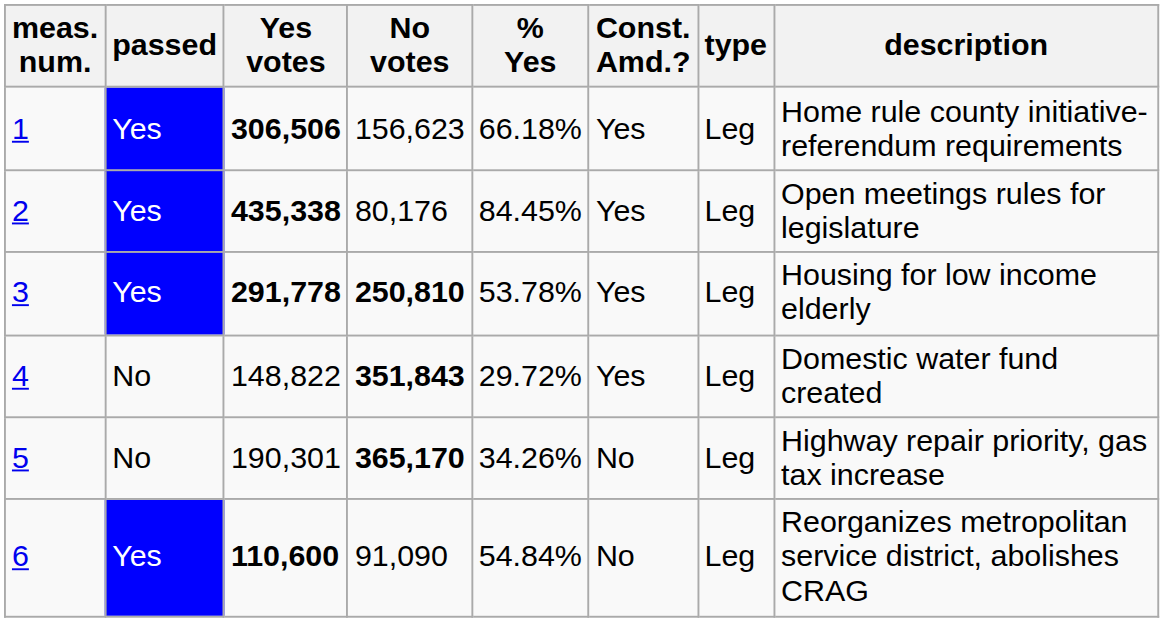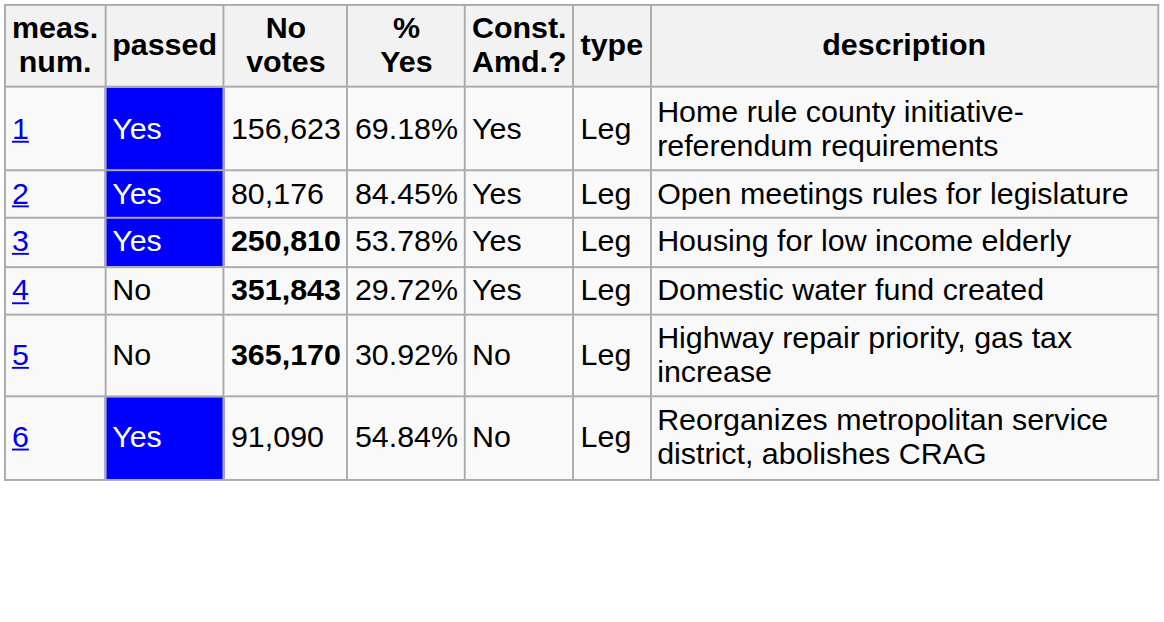 <table class="wikitable sortable">
 <tr>
 <th>meas.<br>num.</th>
 <th>passed</th>
-<th>Yes<br>votes</th>
 <th>No<br>votes</th>
 <th>%<br>Yes</th>
 <th>Const.<br>Amd.?</th>
 <th>type</th>
 <th>description</th>
 </tr>
 <tr>
 <td><a href='#'>1</a></td>
 <td style="background:blue;color:white">Yes</td>
-<td><strong>306,506</strong></td>
 <td>156,623</td>
-<td>66.18%</td>
+<td>69.18%</td>
 <td>Yes</td>
 <td>Leg</td>
 <td>Home rule county initiative-referendum requirements</td>
 </tr>
 <tr>
 <td><a href='#'>2</a></td>
 <td style="background:blue;color:white">Yes</td>
-<td><strong>435,338</strong></td>
 <td>80,176</td>
 <td>84.45%</td>
 <td>Yes</td>
 <td>Leg</td>
 <td>Open meetings rules for legislature</td>
 </tr>
 <tr>
 <td><a href='#'>3</a></td>
 <td style="background:blue;color:white">Yes</td>
-<td><strong>291,778</strong></td>
 <td><strong>250,810</strong></td>
 <td>53.78%</td>
 <td>Yes</td>
 <td>Leg</td>
 <td>Housing for low income elderly</td>
 </tr>
 <tr>
 <td><a href='#'>4</a></td>
 <td>No</td>
-<td>148,822</td>
 <td><strong>351,843</strong></td>
 <td>29.72%</td>
 <td>Yes</td>
 <td>Leg</td>
 <td>Domestic water fund created</td>
 </tr>
 <tr>
 <td><a href='#'>5</a></td>
 <td>No</td>
-<td>190,301</td>
 <td><strong>365,170</strong></td>
-<td>34.26%</td>
+<td>30.92%</td>
 <td>No</td>
 <td>Leg</td>
 <td>Highway repair priority, gas tax increase</td>
 </tr>
 <tr>
 <td><a href='#'>6</a></td>
 <td style="background:blue;color:white">Yes</td>
-<td><strong>110,600</strong></td>
 <td>91,090</td>
 <td>54.84%</td>
 <td>No</td>
 <td>Leg</td>
 <td>Reorganizes metropolitan service district, abolishes CRAG</td>
 </tr>
 </table>
